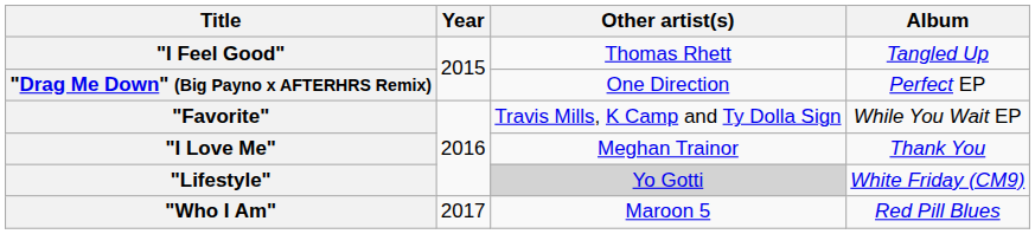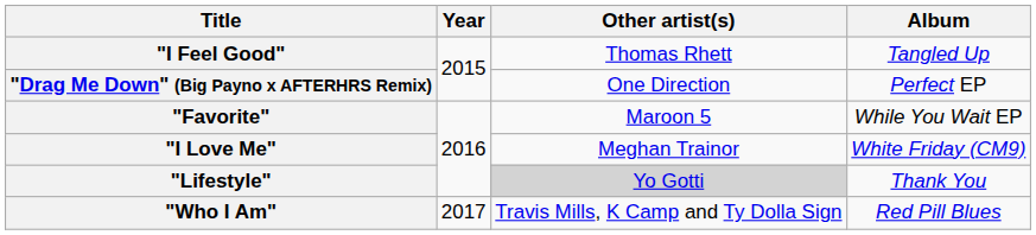 <table class="wikitable plainrowheaders" style="text-align:center;">
 <tr>
 <th scope="col">Title</th>
 <th scope="col" style="width:1em;">Year</th>
 <th scope="col">Other artist(s)</th>
 <th scope="col">Album</th>
 </tr>
 <tr>
 <th scope="row">"I Feel Good"</th>
 <td rowspan=2>2015</td>
 <td><a href='#'>Thomas Rhett</a></td>
 <td><em><a href='#'>Tangled Up</a></em></td>
 </tr>
 <tr>
 <th scope="row">"<a href='#'>Drag Me Down</a>" <small>(Big Payno x AFTERHRS Remix)</small></th>
 <td><a href='#'>One Direction</a></td>
 <td><em><a href='#'>Perfect</a></em> EP</td>
 </tr>
 <tr>
 <th scope="row">"Favorite"</th>
 <td rowspan="3">2016</td>
-<td><a href='#'>Travis Mills</a>, <a href='#'>K Camp</a> and <a href='#'>Ty Dolla Sign</a></td>
+<td><a href='#'>Maroon 5</a></td>
 <td><em>While You Wait</em> EP</td>
 </tr>
 <tr>
 <th scope="row">"I Love Me"</th>
 <td><a href='#'>Meghan Trainor</a></td>
-<td><em><a href='#'>Thank You</a></em></td>
+<td><em><a href='#'>White Friday (CM9)</a></em></td>
 </tr>
 <tr>
 <th scope="row">"Lifestyle"</th>
 <td style="background: lightgrey;"><a href='#'>Yo Gotti</a></td>
-<td><em><a href='#'>White Friday (CM9)</a></em></td>
+<td><em><a href='#'>Thank You</a></em></td>
 </tr>
 <tr>
 <th scope="row">"Who I Am"</th>
 <td>2017</td>
-<td><a href='#'>Maroon 5</a></td>
+<td><a href='#'>Travis Mills</a>, <a href='#'>K Camp</a> and <a href='#'>Ty Dolla Sign</a></td>
 <td><em><a href='#'>Red Pill Blues</a></em></td>
 </tr>
 </table>
